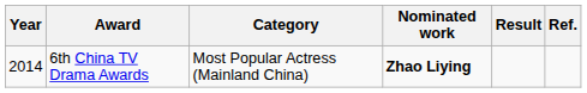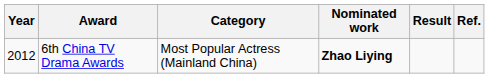 <table class="wikitable">
 <tr>
 <th>Year</th>
 <th>Award</th>
 <th>Category</th>
 <th>Nominated work</th>
 <th>Result</th>
 <th>Ref.</th>
 </tr>
 <tr>
-<td>2014</td>
+<td>2012</td>
 <td>6th <a href='#'>China TV Drama Awards</a></td>
 <td>Most Popular Actress (Mainland China)</td>
 <td><strong>Zhao Liying</strong></td>
 <td></td>
 <td></td>
 </tr>
 </table>
